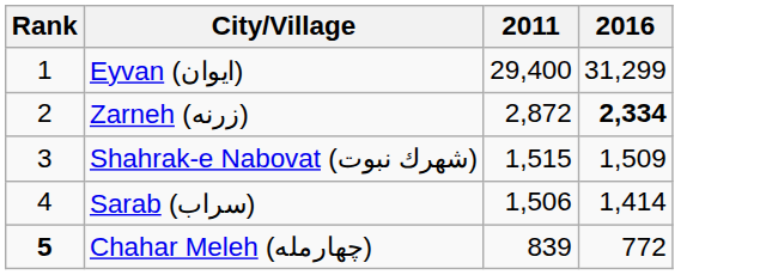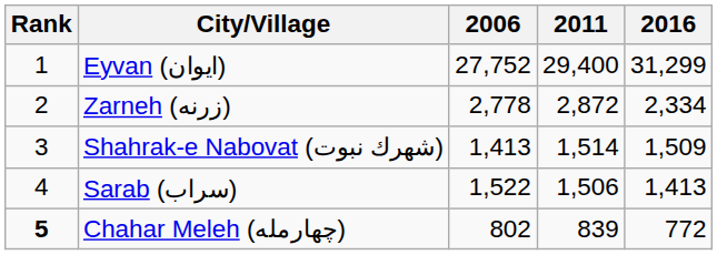 <table class="wikitable">
 <tr>
 <th>Rank</th>
 <th>City/Village</th>
+<th>2006</th>
 <th>2011</th>
 <th>2016</th>
 </tr>
 <tr>
 <td align=center>1</td>
 <td><a href='#'>Eyvan</a> (ايوان)</td>
+<td align=right>27,752</td>
 <td align=right>29,400</td>
 <td align=right>31,299</td>
 </tr>
 <tr>
 <td align=center>2</td>
 <td><a href='#'>Zarneh</a> (زرنه)</td>
+<td align=right>2,778</td>
 <td align=right>2,872</td>
-<td align=right><strong>2,334</strong></td>
+<td align=right>2,334</td>
 </tr>
 <tr>
 <td align=center>3</td>
 <td><a href='#'>Shahrak-e Nabovat</a> (شهرك نبوت)</td>
-<td align=right>1,515</td>
+<td align=right>1,413</td>
+<td align=right>1,514</td>
 <td align=right>1,509</td>
 </tr>
 <tr>
 <td align=center>4</td>
 <td><a href='#'>Sarab</a> (سراب)</td>
+<td align=right>1,522</td>
 <td align=right>1,506</td>
-<td align=right>1,414</td>
+<td align=right>1,413</td>
 </tr>
 <tr>
 <td align=center><strong>5</strong></td>
 <td><a href='#'>Chahar Meleh</a> (چهارمله)</td>
+<td align=right>802</td>
 <td align=right>839</td>
 <td align=right>772</td>
 </tr>
 </table>
